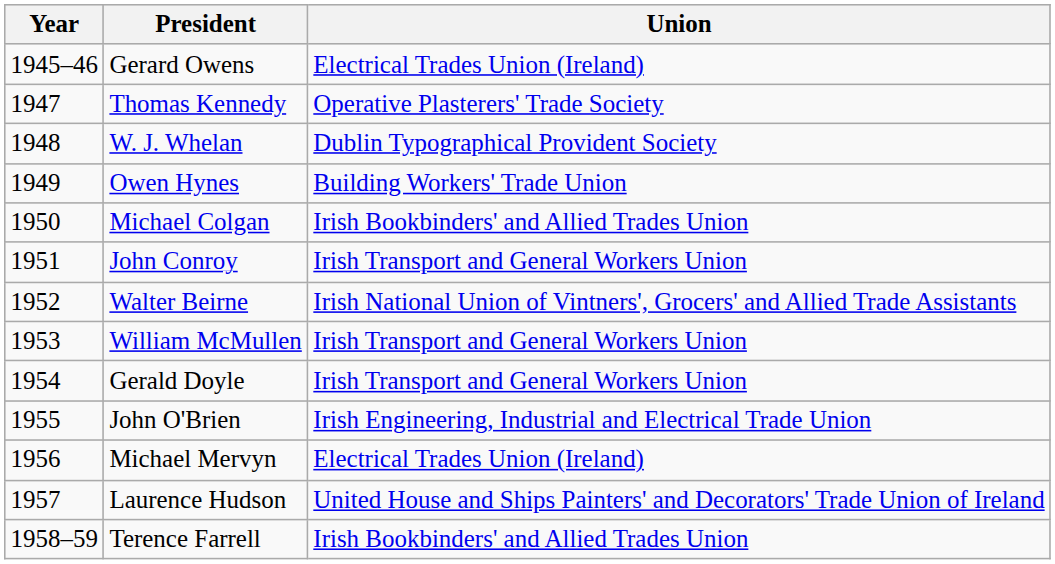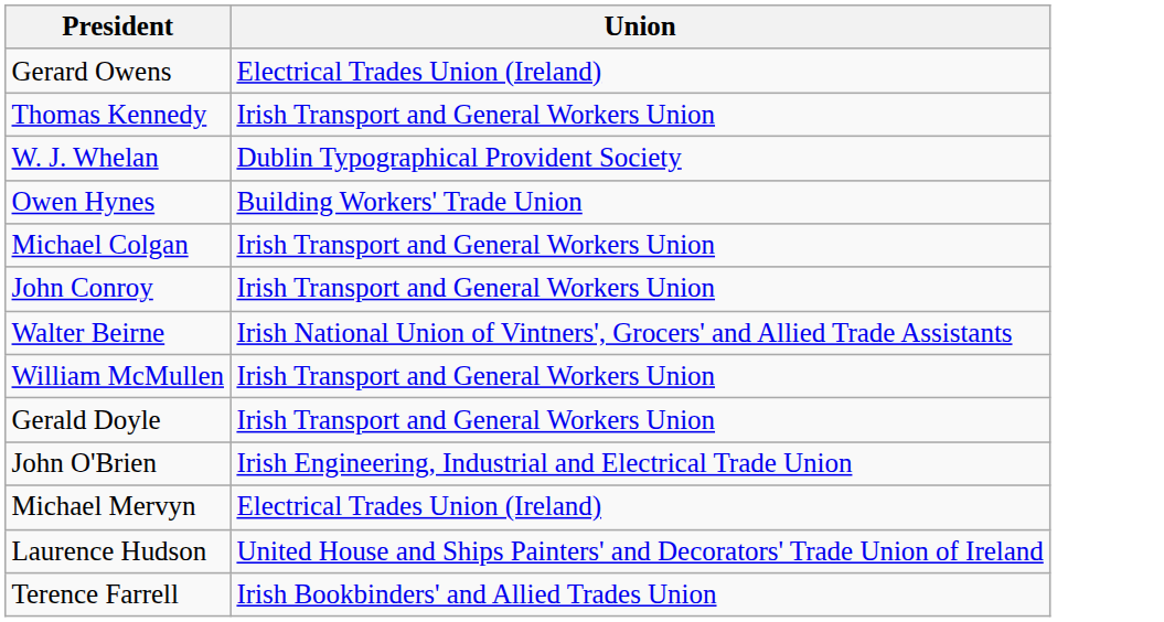 <table class="wikitable sortable">
 <tr>
-<th>Year</th>
 <th>President</th>
 <th>Union</th>
 </tr>
 <tr>
-<td>1945–46</td>
 <td>Gerard Owens</td>
 <td><a href='#'>Electrical Trades Union (Ireland)</a></td>
 </tr>
 <tr>
-<td>1947</td>
 <td><a href='#'>Thomas Kennedy</a></td>
-<td><a href='#'>Operative Plasterers' Trade Society</a></td>
+<td><a href='#'>Irish Transport and General Workers Union</a></td>
 </tr>
 <tr>
-<td>1948</td>
 <td><a href='#'>W. J. Whelan</a></td>
 <td><a href='#'>Dublin Typographical Provident Society</a></td>
 </tr>
 <tr>
-<td>1949</td>
 <td><a href='#'>Owen Hynes</a></td>
 <td><a href='#'>Building Workers' Trade Union</a></td>
 </tr>
 <tr>
-<td>1950</td>
 <td><a href='#'>Michael Colgan</a></td>
-<td><a href='#'>Irish Bookbinders' and Allied Trades Union</a></td>
+<td><a href='#'>Irish Transport and General Workers Union</a></td>
 </tr>
 <tr>
-<td>1951</td>
 <td><a href='#'>John Conroy</a></td>
 <td><a href='#'>Irish Transport and General Workers Union</a></td>
 </tr>
 <tr>
-<td>1952</td>
 <td><a href='#'>Walter Beirne</a></td>
 <td><a href='#'>Irish National Union of Vintners', Grocers' and Allied Trade Assistants</a></td>
 </tr>
 <tr>
-<td>1953</td>
 <td><a href='#'>William McMullen</a></td>
 <td><a href='#'>Irish Transport and General Workers Union</a></td>
 </tr>
 <tr>
-<td>1954</td>
 <td>Gerald Doyle</td>
 <td><a href='#'>Irish Transport and General Workers Union</a></td>
 </tr>
 <tr>
-<td>1955</td>
 <td>John O'Brien</td>
 <td><a href='#'>Irish Engineering, Industrial and Electrical Trade Union</a></td>
 </tr>
 <tr>
-<td>1956</td>
 <td>Michael Mervyn</td>
 <td><a href='#'>Electrical Trades Union (Ireland)</a></td>
 </tr>
 <tr>
-<td>1957</td>
 <td>Laurence Hudson</td>
 <td><a href='#'>United House and Ships Painters' and Decorators' Trade Union of Ireland</a></td>
 </tr>
 <tr>
-<td>1958–59</td>
 <td>Terence Farrell</td>
 <td><a href='#'>Irish Bookbinders' and Allied Trades Union</a></td>
 </tr>
 </table>
